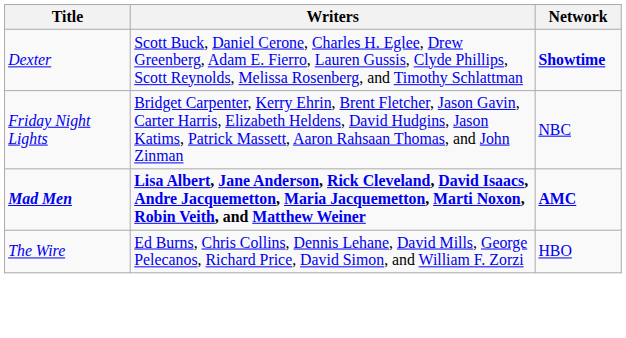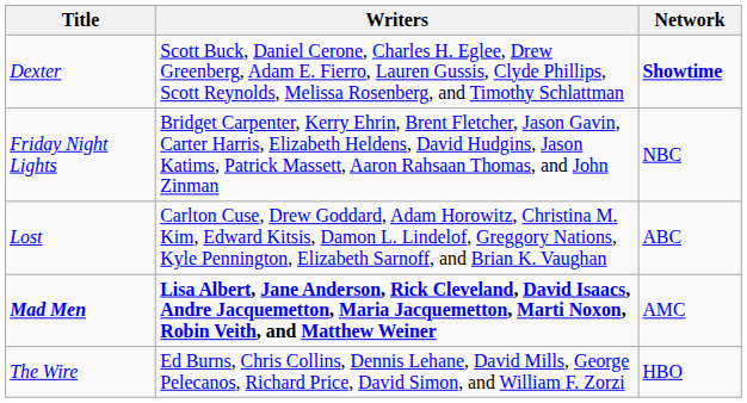 <table class="wikitable" width="100%">
 <tr>
 <th width="120">Title</th>
 <th>Writers</th>
 <th width="80">Network</th>
 </tr>
 <tr>
 <td><em><a href='#'>Dexter</a></em></td>
 <td><a href='#'>Scott Buck</a>, <a href='#'>Daniel Cerone</a>, <a href='#'>Charles H. Eglee</a>, <a href='#'>Drew Greenberg</a>, <a href='#'>Adam E. Fierro</a>, <a href='#'>Lauren Gussis</a>, <a href='#'>Clyde Phillips</a>, <a href='#'>Scott Reynolds</a>, <a href='#'>Melissa Rosenberg</a>, and <a href='#'>Timothy Schlattman</a></td>
 <td><strong><a href='#'>Showtime</a></strong></td>
 </tr>
 <tr>
 <td><em><a href='#'>Friday Night Lights</a></em></td>
 <td><a href='#'>Bridget Carpenter</a>, <a href='#'>Kerry Ehrin</a>, <a href='#'>Brent Fletcher</a>, <a href='#'>Jason Gavin</a>, <a href='#'>Carter Harris</a>, <a href='#'>Elizabeth Heldens</a>, <a href='#'>David Hudgins</a>, <a href='#'>Jason Katims</a>, <a href='#'>Patrick Massett</a>, <a href='#'>Aaron Rahsaan Thomas</a>, and <a href='#'>John Zinman</a></td>
 <td><a href='#'>NBC</a></td>
 </tr>
 <tr>
+<td><em><a href='#'>Lost</a></em></td>
+<td><a href='#'>Carlton Cuse</a>, <a href='#'>Drew Goddard</a>, <a href='#'>Adam Horowitz</a>, <a href='#'>Christina M. Kim</a>, <a href='#'>Edward Kitsis</a>, <a href='#'>Damon L. Lindelof</a>, <a href='#'>Greggory Nations</a>, <a href='#'>Kyle Pennington</a>, <a href='#'>Elizabeth Sarnoff</a>, and <a href='#'>Brian K. Vaughan</a></td>
+<td><a href='#'>ABC</a></td>
+</tr>
+<tr>
 <td><strong><em><a href='#'>Mad Men</a></em></strong></td>
 <td><strong><a href='#'>Lisa Albert</a>, <a href='#'>Jane Anderson</a>, <a href='#'>Rick Cleveland</a>, <a href='#'>David Isaacs</a>, <a href='#'>Andre Jacquemetton</a>, <a href='#'>Maria Jacquemetton</a>, <a href='#'>Marti Noxon</a>, <a href='#'>Robin Veith</a>, and <a href='#'>Matthew Weiner</a></strong></td>
-<td><strong><a href='#'>AMC</a></strong></td>
+<td><a href='#'>AMC</a></td>
 </tr>
 <tr>
 <td><em><a href='#'>The Wire</a></em></td>
 <td><a href='#'>Ed Burns</a>, <a href='#'>Chris Collins</a>, <a href='#'>Dennis Lehane</a>, <a href='#'>David Mills</a>, <a href='#'>George Pelecanos</a>, <a href='#'>Richard Price</a>, <a href='#'>David Simon</a>, and <a href='#'>William F. Zorzi</a></td>
 <td><a href='#'>HBO</a></td>
 </tr>
 </table>
